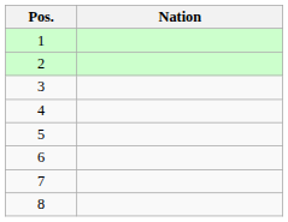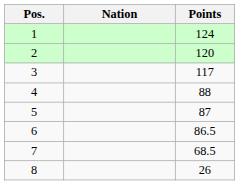 <table class="wikitable gauche" cellspacing="1" style="width:300px;">
 <tr style="background:#efefef; text-align:center;">
 <th style="width:70px;">Pos.</th>
 <th>Nation</th>
+<th style="width:70px;">Points</th>
 </tr>
 <tr style="vertical-align:top; text-align:center; background:#ccffcc;">
 <td>1</td>
 <td style="text-align:left;"></td>
+<td>124</td>
 </tr>
 <tr style="vertical-align:top; text-align:center; background:#ccffcc;">
 <td>2</td>
 <td style="text-align:left;"></td>
+<td>120</td>
 </tr>
 <tr style="vertical-align:top; text-align:center;">
 <td>3</td>
 <td style="text-align:left;"></td>
+<td>117</td>
 </tr>
 <tr style="vertical-align:top; text-align:center;">
 <td>4</td>
 <td style="text-align:left;"></td>
+<td>88</td>
 </tr>
 <tr style="vertical-align:top; text-align:center;">
 <td>5</td>
 <td style="text-align:left;"></td>
+<td>87</td>
 </tr>
 <tr style="vertical-align:top; text-align:center;">
 <td>6</td>
 <td style="text-align:left;"></td>
+<td>86.5</td>
 </tr>
 <tr style="vertical-align:top; text-align:center;">
 <td>7</td>
 <td style="text-align:left;"></td>
+<td>68.5</td>
 </tr>
 <tr style="vertical-align:top; text-align:center;">
 <td>8</td>
 <td style="text-align:left;"></td>
+<td>26</td>
 </tr>
 </table>
